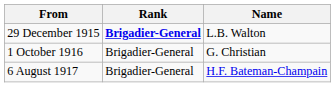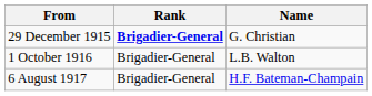 <table class="wikitable">
 <tr>
 <th>From</th>
 <th>Rank</th>
 <th>Name</th>
 </tr>
 <tr>
 <td>29 December 1915</td>
 <td><strong><a href='#'>Brigadier-General</a></strong></td>
-<td>L.B. Walton</td>
+<td>G. Christian</td>
 </tr>
 <tr>
 <td>1 October 1916</td>
 <td>Brigadier-General</td>
-<td>G. Christian</td>
+<td>L.B. Walton</td>
 </tr>
 <tr>
 <td>6 August 1917</td>
 <td>Brigadier-General</td>
 <td><a href='#'>H.F. Bateman-Champain</a></td>
 </tr>
 </table>
